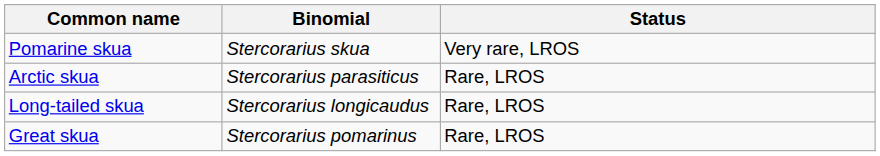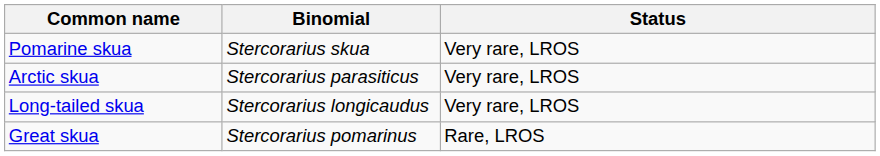 <table width=60% class="wikitable">
 <tr>
 <th width=25%>Common name</th>
 <th width=25%>Binomial</th>
 <th width=50%>Status</th>
 </tr>
 <tr>
 <td><a href='#'>Pomarine skua</a></td>
 <td><em>Stercorarius skua</em></td>
 <td>Very rare, LROS</td>
 </tr>
 <tr>
 <td><a href='#'>Arctic skua</a></td>
 <td><em>Stercorarius parasiticus</em></td>
-<td>Rare, LROS</td>
+<td>Very rare, LROS</td>
 </tr>
 <tr>
 <td><a href='#'>Long-tailed skua</a></td>
 <td><em>Stercorarius longicaudus</em></td>
-<td>Rare, LROS</td>
+<td>Very rare, LROS</td>
 </tr>
 <tr>
 <td><a href='#'>Great skua</a></td>
 <td><em>Stercorarius pomarinus</em></td>
 <td>Rare, LROS</td>
 </tr>
 </table>
